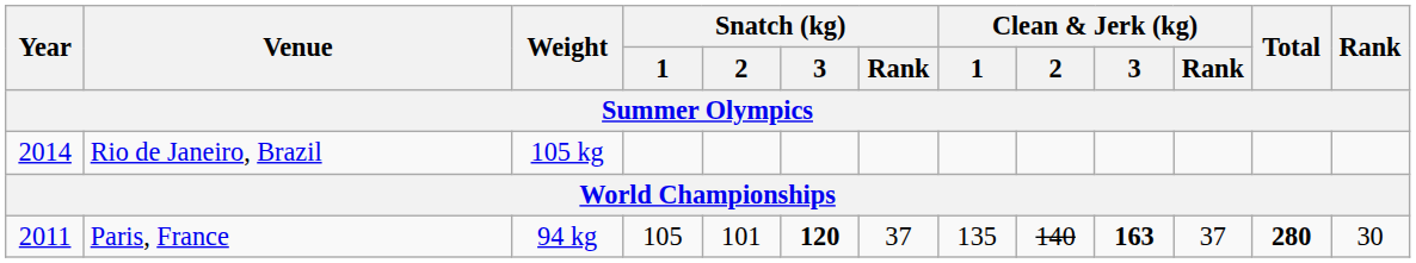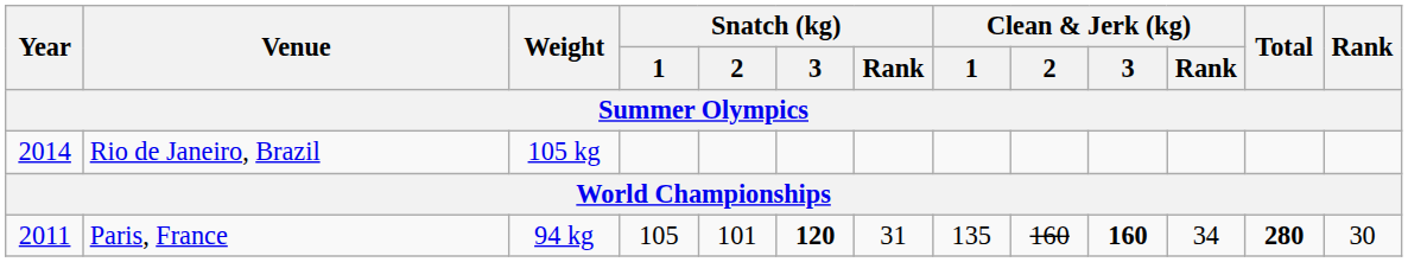 <table class = "wikitable" style="text-align:center;">
 <tr>
 <th rowspan=2 width=40>Year</th>
 <th rowspan=2 width=250>Venue</th>
 <th rowspan=2 width=60>Weight</th>
 <th colspan=4>Snatch (kg)</th>
 <th colspan=4>Clean & Jerk (kg)</th>
 <th rowspan=2 width=40>Total</th>
 <th rowspan=2 width=40>Rank</th>
 </tr>
 <tr>
 <th width=40>1</th>
 <th width=40>2</th>
 <th width=40>3</th>
 <th width=40>Rank</th>
 <th width=40>1</th>
 <th width=40>2</th>
 <th width=40>3</th>
 <th width=40>Rank</th>
 </tr>
 <tr>
 <th colspan=13><a href='#'>Summer Olympics</a></th>
 </tr>
 <tr>
 <td><a href='#'>2014</a></td>
 <td align=left> <a href='#'>Rio de Janeiro</a>, <a href='#'>Brazil</a></td>
 <td><a href='#'>105 kg</a></td>
 <td></td>
 <td></td>
 <td></td>
 <td></td>
 <td></td>
 <td></td>
 <td></td>
 <td></td>
 <td></td>
 <td></td>
 </tr>
 <tr>
 <th colspan=13><a href='#'>World Championships</a></th>
 </tr>
 <tr>
 <td><a href='#'>2011</a></td>
 <td align=left> <a href='#'>Paris</a>, <a href='#'>France</a></td>
 <td><a href='#'>94 kg</a></td>
 <td>105</td>
 <td>101</td>
 <td><strong>120</strong></td>
-<td>37</td>
+<td>31</td>
 <td>135</td>
-<td><s>140</s></td>
-<td><strong>163</strong></td>
-<td>37</td>
+<td><s>160</s></td>
+<td><strong>160</strong></td>
+<td>34</td>
 <td><strong>280</strong></td>
 <td>30</td>
 </tr>
 </table>
